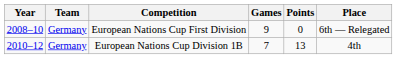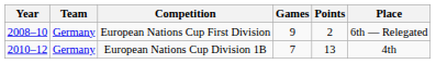 <table class="wikitable">
 <tr>
 <th>Year</th>
 <th>Team</th>
 <th>Competition</th>
 <th>Games</th>
 <th>Points</th>
 <th>Place</th>
 </tr>
 <tr align="center">
 <td><a href='#'>2008–10</a></td>
 <td><a href='#'>Germany</a></td>
 <td>European Nations Cup First Division</td>
 <td>9</td>
-<td>0</td>
+<td>2</td>
 <td>6th — Relegated</td>
 </tr>
 <tr align="center">
 <td><a href='#'>2010–12</a></td>
 <td><a href='#'>Germany</a></td>
 <td>European Nations Cup Division 1B</td>
 <td>7</td>
 <td>13</td>
 <td>4th</td>
 </tr>
 </table>
